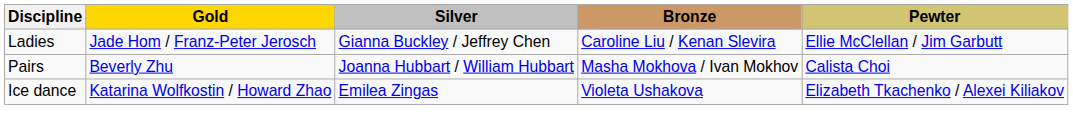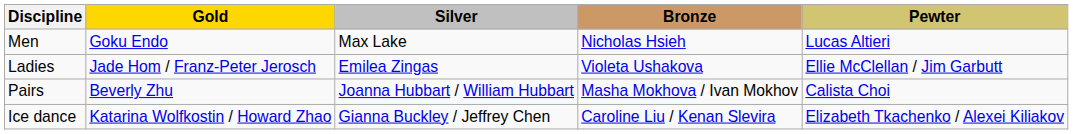 <table class="wikitable">
 <tr>
 <th>Discipline</th>
 <td align=center bgcolor=gold><strong>Gold</strong></td>
 <td align=center bgcolor=silver><strong>Silver</strong></td>
 <td align=center bgcolor=cc9966><strong>Bronze</strong></td>
 <td align=center bgcolor=d1c571><strong>Pewter</strong></td>
 </tr>
 <tr>
+<td>Men</td>
+<td><a href='#'>Goku Endo</a></td>
+<td>Max Lake</td>
+<td><a href='#'>Nicholas Hsieh</a></td>
+<td><a href='#'>Lucas Altieri</a></td>
+</tr>
+<tr>
 <td>Ladies</td>
 <td><a href='#'>Jade Hom</a> / <a href='#'>Franz-Peter Jerosch</a></td>
-<td><a href='#'>Gianna Buckley</a> / Jeffrey Chen</td>
-<td><a href='#'>Caroline Liu</a> / <a href='#'>Kenan Slevira</a></td>
+<td><a href='#'>Emilea Zingas</a></td>
+<td><a href='#'>Violeta Ushakova</a></td>
 <td><a href='#'>Ellie McClellan</a> / <a href='#'>Jim Garbutt</a></td>
 </tr>
 <tr>
 <td>Pairs</td>
 <td><a href='#'>Beverly Zhu</a></td>
 <td><a href='#'>Joanna Hubbart</a> / <a href='#'>William Hubbart</a></td>
 <td><a href='#'>Masha Mokhova</a> / Ivan Mokhov</td>
 <td><a href='#'>Calista Choi</a></td>
 </tr>
 <tr>
 <td>Ice dance</td>
 <td><a href='#'>Katarina Wolfkostin</a> / <a href='#'>Howard Zhao</a></td>
-<td><a href='#'>Emilea Zingas</a></td>
-<td><a href='#'>Violeta Ushakova</a></td>
+<td><a href='#'>Gianna Buckley</a> / Jeffrey Chen</td>
+<td><a href='#'>Caroline Liu</a> / <a href='#'>Kenan Slevira</a></td>
 <td><a href='#'>Elizabeth Tkachenko</a> / <a href='#'>Alexei Kiliakov</a></td>
 </tr>
 </table>
